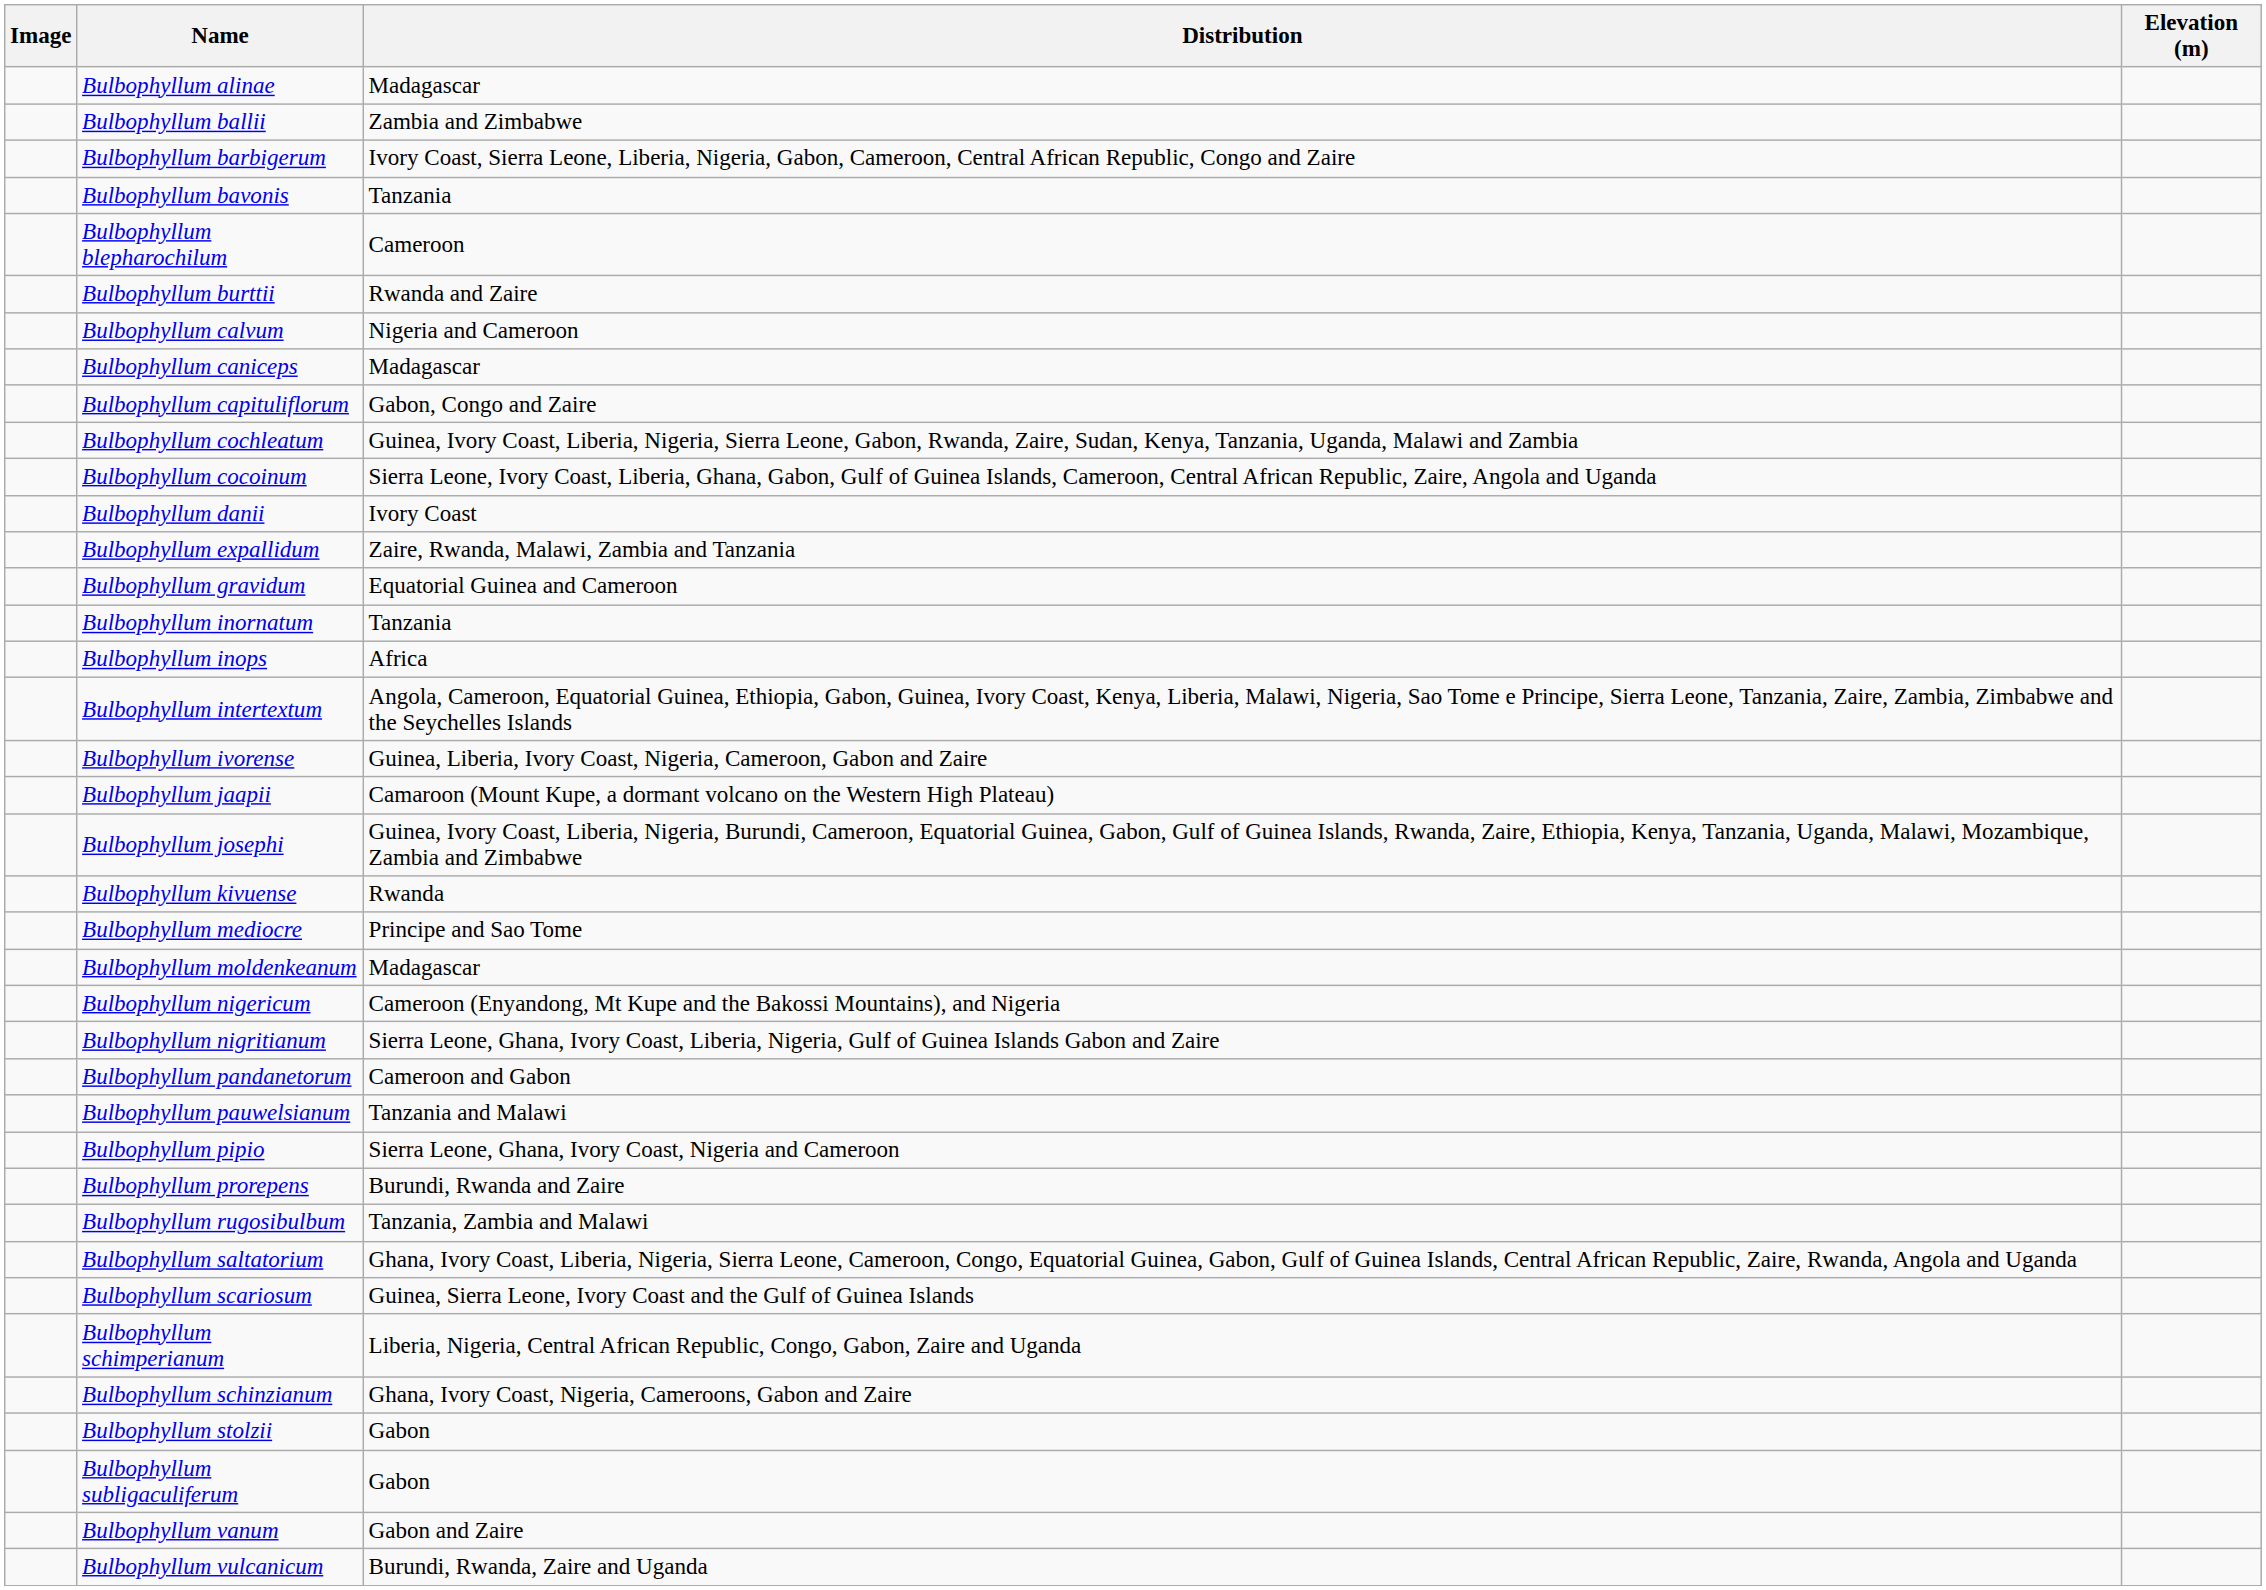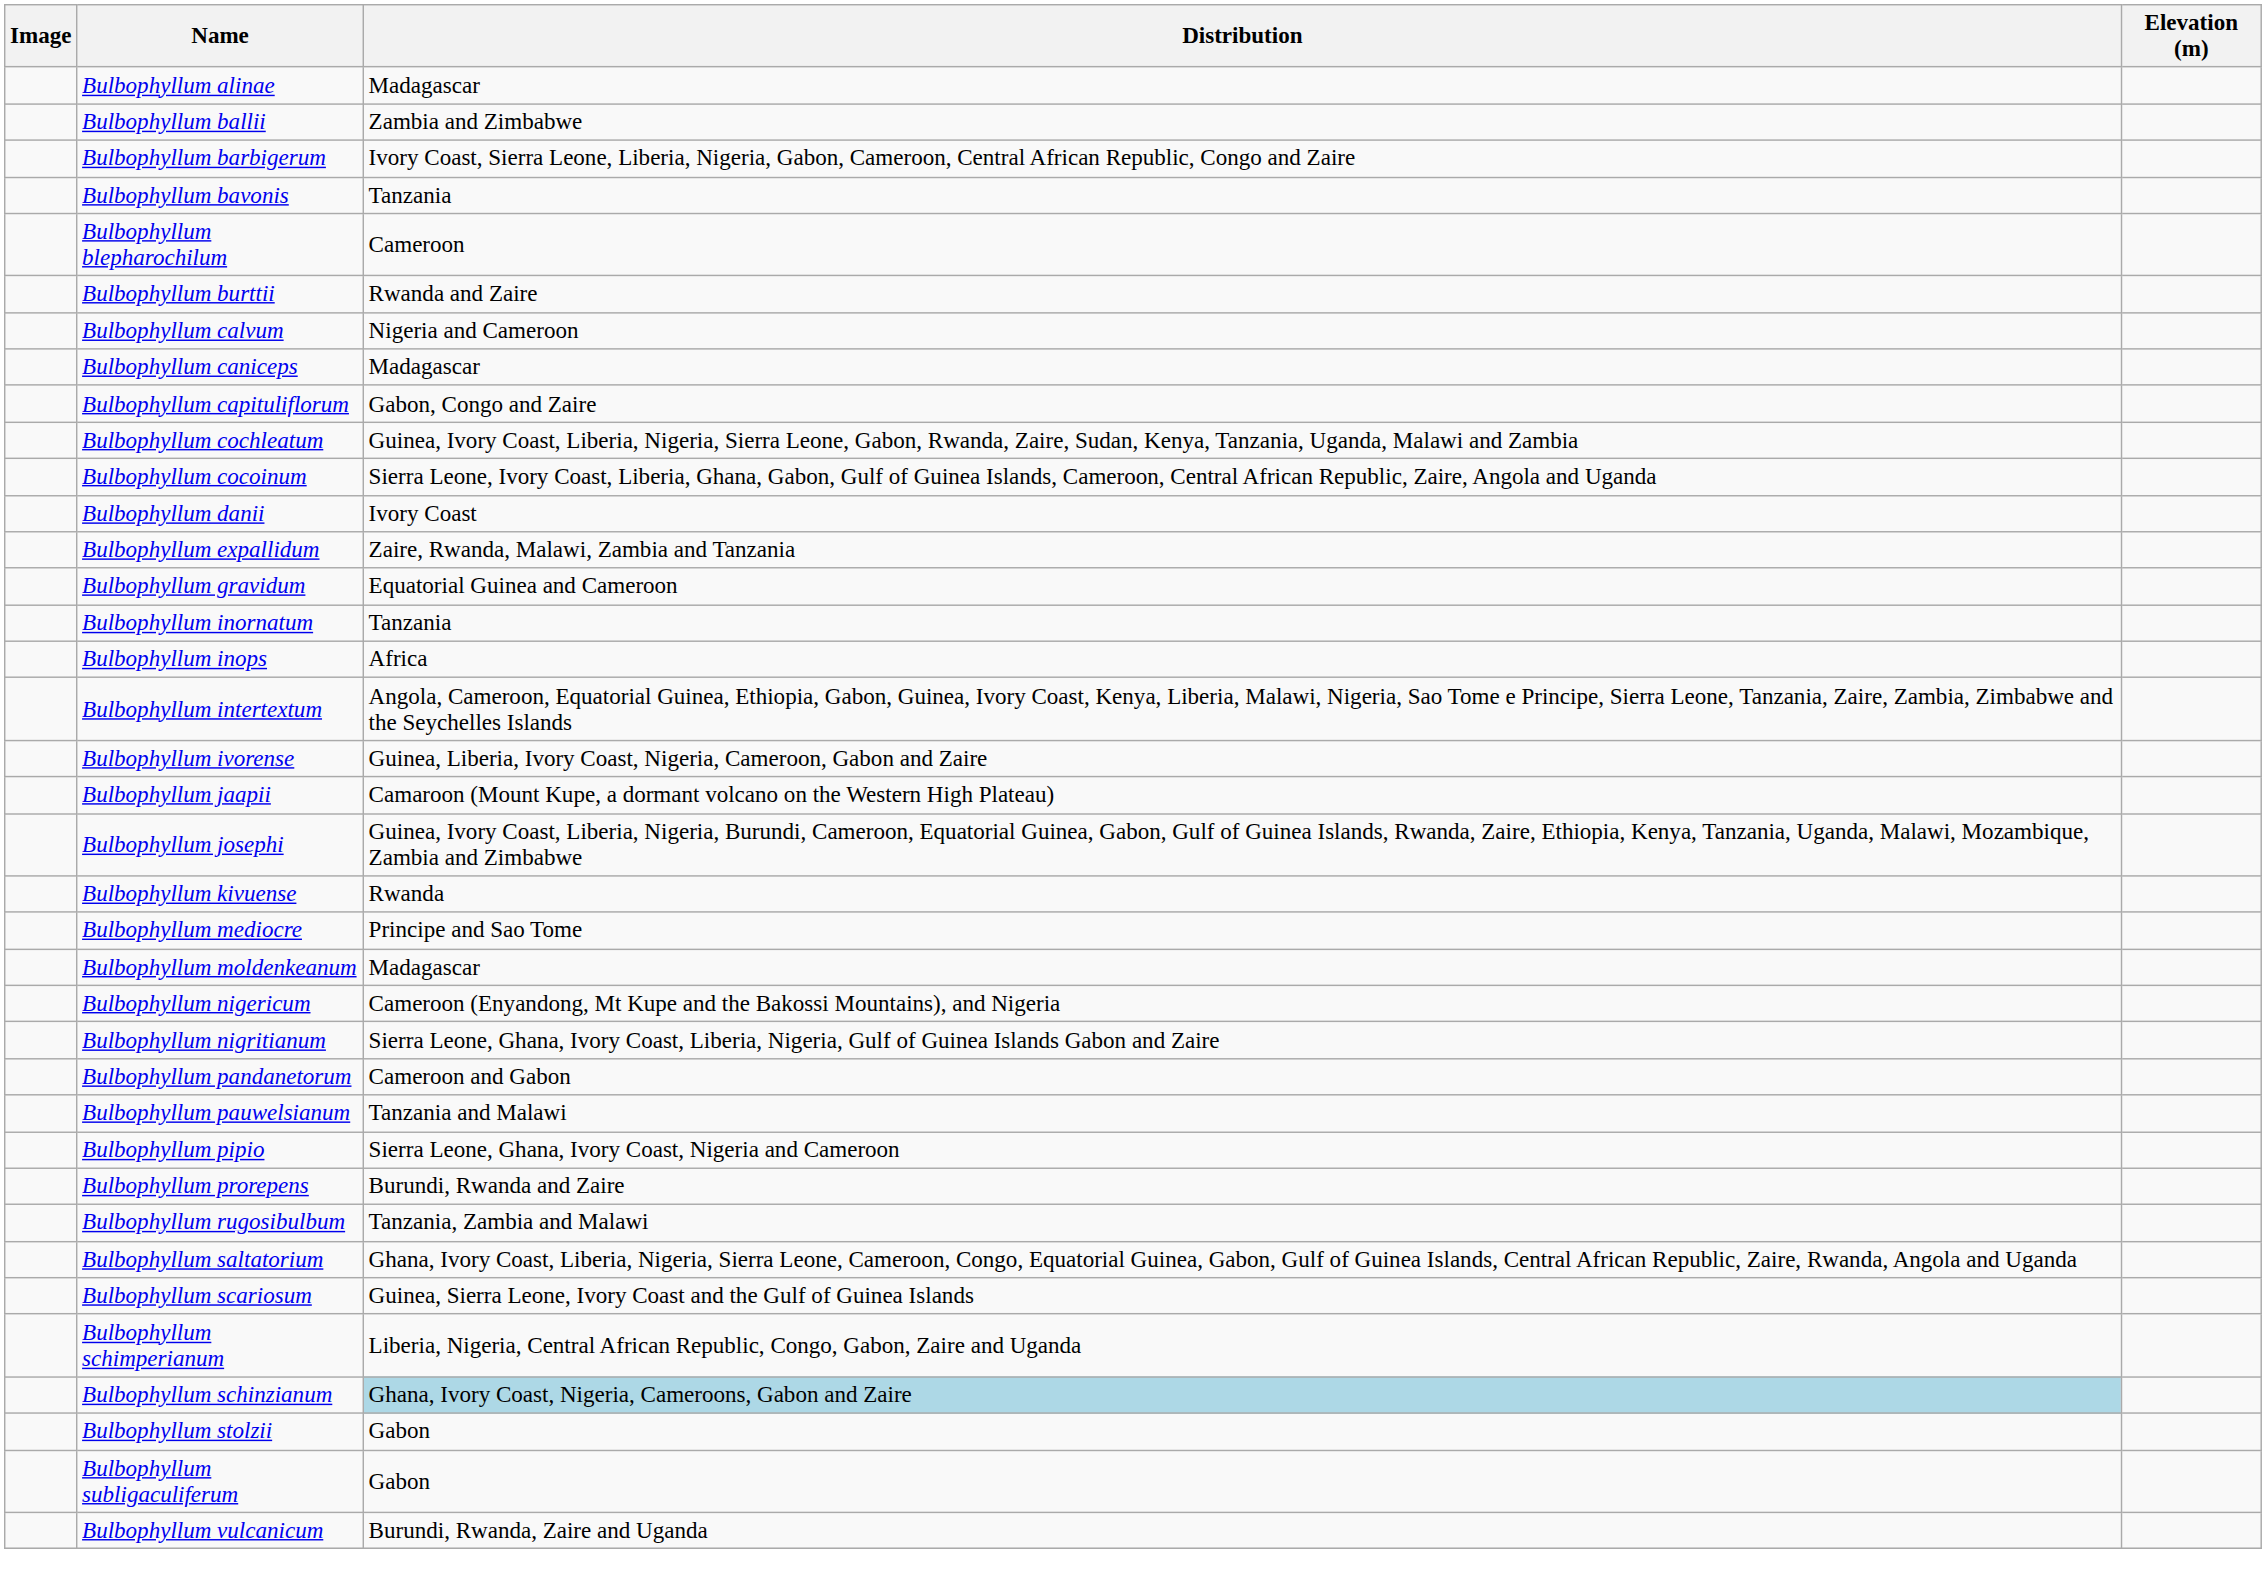 <table class="wikitable collapsible">
 <tr>
 <th>Image</th>
 <th>Name</th>
 <th>Distribution</th>
 <th>Elevation (m)</th>
 </tr>
 <tr>
 <td></td>
 <td><em><a href='#'>Bulbophyllum alinae</a></em> </td>
 <td>Madagascar</td>
 <td></td>
 </tr>
 <tr>
 <td></td>
 <td><em><a href='#'>Bulbophyllum ballii</a></em> </td>
 <td>Zambia and Zimbabwe</td>
 <td></td>
 </tr>
 <tr>
 <td></td>
 <td><em><a href='#'>Bulbophyllum barbigerum</a></em> </td>
 <td>Ivory Coast, Sierra Leone, Liberia, Nigeria, Gabon, Cameroon, Central African Republic, Congo and Zaire</td>
 <td></td>
 </tr>
 <tr>
 <td></td>
 <td><em><a href='#'>Bulbophyllum bavonis</a></em> </td>
 <td>Tanzania</td>
 <td></td>
 </tr>
 <tr>
 <td></td>
 <td><em><a href='#'>Bulbophyllum blepharochilum</a></em> </td>
 <td>Cameroon</td>
 <td></td>
 </tr>
 <tr>
 <td></td>
 <td><em><a href='#'>Bulbophyllum burttii</a></em> </td>
 <td>Rwanda and Zaire</td>
 <td></td>
 </tr>
 <tr>
 <td></td>
 <td><em><a href='#'>Bulbophyllum calvum</a></em> </td>
 <td>Nigeria and Cameroon</td>
 <td></td>
 </tr>
 <tr>
 <td></td>
 <td><em><a href='#'>Bulbophyllum caniceps</a></em> </td>
 <td>Madagascar</td>
 <td></td>
 </tr>
 <tr>
 <td></td>
 <td><em><a href='#'>Bulbophyllum capituliflorum</a></em> </td>
 <td>Gabon, Congo and Zaire</td>
 <td></td>
 </tr>
 <tr>
 <td></td>
 <td><em><a href='#'>Bulbophyllum cochleatum</a></em> </td>
 <td>Guinea, Ivory Coast, Liberia, Nigeria, Sierra Leone, Gabon, Rwanda, Zaire, Sudan, Kenya, Tanzania, Uganda, Malawi and Zambia</td>
 <td></td>
 </tr>
 <tr>
 <td></td>
 <td><em><a href='#'>Bulbophyllum cocoinum</a></em> </td>
 <td>Sierra Leone, Ivory Coast, Liberia, Ghana, Gabon, Gulf of Guinea Islands, Cameroon, Central African Republic, Zaire, Angola and Uganda</td>
 <td></td>
 </tr>
 <tr>
 <td></td>
 <td><em><a href='#'>Bulbophyllum danii</a></em> </td>
 <td>Ivory Coast</td>
 <td></td>
 </tr>
 <tr>
 <td></td>
 <td><em><a href='#'>Bulbophyllum expallidum</a></em> </td>
 <td>Zaire, Rwanda, Malawi, Zambia and Tanzania</td>
 <td></td>
 </tr>
 <tr>
 <td></td>
 <td><em><a href='#'>Bulbophyllum gravidum</a></em> </td>
 <td>Equatorial Guinea and Cameroon</td>
 <td></td>
 </tr>
 <tr>
 <td></td>
 <td><em><a href='#'>Bulbophyllum inornatum</a></em> </td>
 <td>Tanzania</td>
 <td></td>
 </tr>
 <tr>
 <td></td>
 <td><em><a href='#'>Bulbophyllum inops</a></em> </td>
 <td>Africa</td>
 <td></td>
 </tr>
 <tr>
 <td></td>
 <td><em><a href='#'>Bulbophyllum intertextum</a></em> </td>
 <td>Angola, Cameroon, Equatorial Guinea, Ethiopia, Gabon, Guinea, Ivory Coast, Kenya, Liberia, Malawi, Nigeria, Sao Tome e Principe, Sierra Leone, Tanzania, Zaire, Zambia, Zimbabwe and the Seychelles Islands</td>
 <td></td>
 </tr>
 <tr>
 <td></td>
 <td><em><a href='#'>Bulbophyllum ivorense</a></em> </td>
 <td>Guinea, Liberia, Ivory Coast, Nigeria, Cameroon, Gabon and Zaire</td>
 <td></td>
 </tr>
 <tr>
 <td></td>
 <td><em><a href='#'>Bulbophyllum jaapii</a></em> </td>
 <td>Camaroon (Mount Kupe, a dormant volcano on the Western High Plateau)</td>
 <td></td>
 </tr>
 <tr>
 <td></td>
 <td><em><a href='#'>Bulbophyllum josephi</a></em> </td>
 <td>Guinea, Ivory Coast, Liberia, Nigeria, Burundi, Cameroon, Equatorial Guinea, Gabon, Gulf of Guinea Islands, Rwanda, Zaire, Ethiopia, Kenya, Tanzania, Uganda, Malawi, Mozambique, Zambia and Zimbabwe</td>
 <td></td>
 </tr>
 <tr>
 <td></td>
 <td><em><a href='#'>Bulbophyllum kivuense</a></em> </td>
 <td>Rwanda</td>
 <td></td>
 </tr>
 <tr>
 <td></td>
 <td><em><a href='#'>Bulbophyllum mediocre</a></em> </td>
 <td>Principe and Sao Tome</td>
 <td></td>
 </tr>
 <tr>
 <td></td>
 <td><em><a href='#'>Bulbophyllum moldenkeanum</a></em> </td>
 <td>Madagascar</td>
 <td></td>
 </tr>
 <tr>
 <td></td>
 <td><em><a href='#'>Bulbophyllum nigericum</a></em> </td>
 <td>Cameroon (Enyandong, Mt Kupe and the Bakossi Mountains), and Nigeria</td>
 <td></td>
 </tr>
 <tr>
 <td></td>
 <td><em><a href='#'>Bulbophyllum nigritianum</a></em> </td>
 <td>Sierra Leone, Ghana, Ivory Coast, Liberia, Nigeria, Gulf of Guinea Islands Gabon and Zaire</td>
 <td></td>
 </tr>
 <tr>
 <td></td>
 <td><em><a href='#'>Bulbophyllum pandanetorum</a></em> </td>
 <td>Cameroon and Gabon</td>
 <td></td>
 </tr>
 <tr>
 <td></td>
 <td><em><a href='#'>Bulbophyllum pauwelsianum</a></em> </td>
 <td>Tanzania and Malawi</td>
 <td></td>
 </tr>
 <tr>
 <td></td>
 <td><em><a href='#'>Bulbophyllum pipio</a></em> </td>
 <td>Sierra Leone, Ghana, Ivory Coast, Nigeria and Cameroon</td>
 <td></td>
 </tr>
 <tr>
 <td></td>
 <td><em><a href='#'>Bulbophyllum prorepens</a></em> </td>
 <td>Burundi, Rwanda and Zaire</td>
 <td></td>
 </tr>
 <tr>
 <td></td>
 <td><em><a href='#'>Bulbophyllum rugosibulbum</a></em> </td>
 <td>Tanzania, Zambia and Malawi</td>
 <td></td>
 </tr>
 <tr>
 <td></td>
 <td><em><a href='#'>Bulbophyllum saltatorium</a></em> </td>
 <td>Ghana, Ivory Coast, Liberia, Nigeria, Sierra Leone, Cameroon, Congo, Equatorial Guinea, Gabon, Gulf of Guinea Islands, Central African Republic, Zaire, Rwanda, Angola and Uganda</td>
 <td></td>
 </tr>
 <tr>
 <td></td>
 <td><em><a href='#'>Bulbophyllum scariosum</a></em> </td>
 <td>Guinea, Sierra Leone, Ivory Coast and the Gulf of Guinea Islands</td>
 <td></td>
 </tr>
 <tr>
 <td></td>
 <td><em><a href='#'>Bulbophyllum schimperianum</a></em> </td>
 <td>Liberia, Nigeria, Central African Republic, Congo, Gabon, Zaire and Uganda</td>
 <td></td>
 </tr>
 <tr>
 <td></td>
 <td><em><a href='#'>Bulbophyllum schinzianum</a></em> </td>
-<td>Ghana, Ivory Coast, Nigeria, Cameroons, Gabon and Zaire</td>
+<td style="background: lightblue;">Ghana, Ivory Coast, Nigeria, Cameroons, Gabon and Zaire</td>
 <td></td>
 </tr>
 <tr>
 <td></td>
 <td><em><a href='#'>Bulbophyllum stolzii</a></em> </td>
 <td>Gabon</td>
 <td></td>
 </tr>
 <tr>
 <td></td>
 <td><em><a href='#'>Bulbophyllum subligaculiferum</a></em> </td>
 <td>Gabon</td>
 <td></td>
 </tr>
 <tr>
 <td></td>
-<td><em><a href='#'>Bulbophyllum vanum</a></em> </td>
-<td>Gabon and Zaire</td>
-<td></td>
-</tr>
-<tr>
-<td></td>
 <td><em><a href='#'>Bulbophyllum vulcanicum</a></em> </td>
 <td>Burundi, Rwanda, Zaire and Uganda</td>
 <td></td>
 </tr>
 <tr>
 </tr>
 </table>
